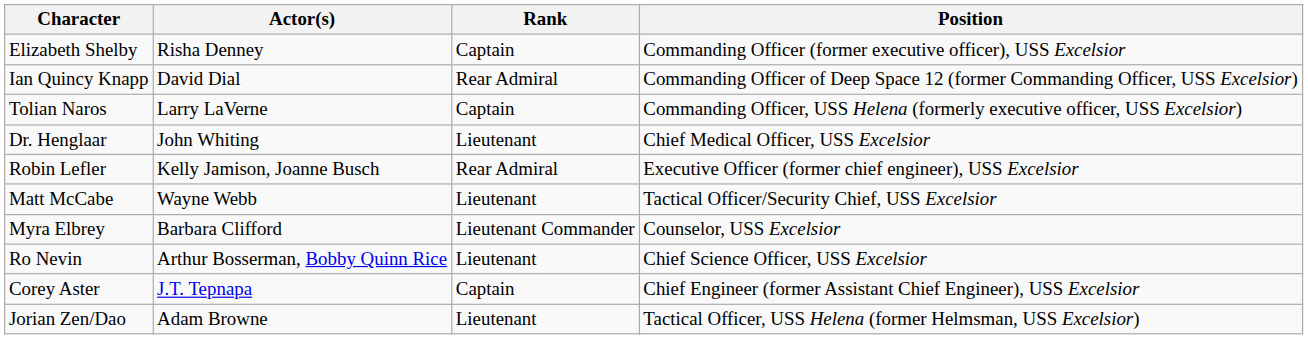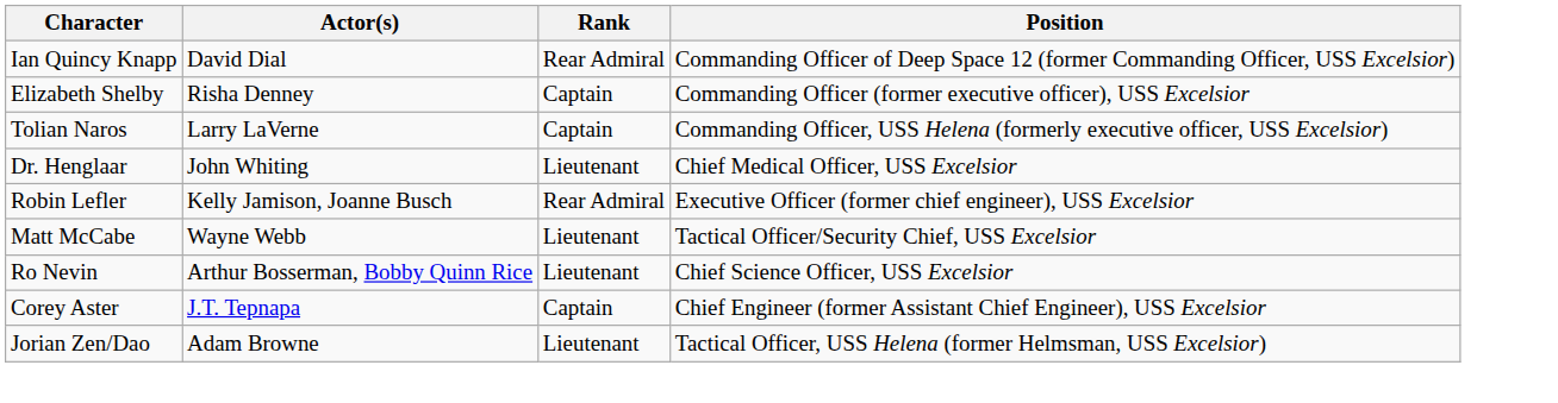 <table class="wikitable">
 <tr>
 <th>Character</th>
 <th>Actor(s)</th>
 <th>Rank</th>
 <th>Position</th>
 </tr>
 <tr>
+<td>Ian Quincy Knapp</td>
+<td>David Dial</td>
+<td>Rear Admiral</td>
+<td>Commanding Officer of Deep Space 12 (former Commanding Officer, USS <em>Excelsior</em>)</td>
+</tr>
+<tr>
 <td>Elizabeth Shelby</td>
 <td>Risha Denney</td>
 <td>Captain</td>
 <td>Commanding Officer (former executive officer), USS <em>Excelsior</em></td>
-</tr>
-<tr>
-<td>Ian Quincy Knapp</td>
-<td>David Dial</td>
-<td>Rear Admiral</td>
-<td>Commanding Officer of Deep Space 12 (former Commanding Officer, USS <em>Excelsior</em>)</td>
 </tr>
 <tr>
 <td>Tolian Naros</td>
 <td>Larry LaVerne</td>
 <td>Captain</td>
 <td>Commanding Officer, USS <em>Helena</em> (formerly executive officer, USS <em>Excelsior</em>)</td>
 </tr>
 <tr>
 <td>Dr. Henglaar</td>
 <td>John Whiting</td>
 <td>Lieutenant</td>
 <td>Chief Medical Officer, USS <em>Excelsior</em></td>
 </tr>
 <tr>
 <td>Robin Lefler</td>
 <td>Kelly Jamison, Joanne Busch</td>
 <td>Rear Admiral</td>
 <td>Executive Officer (former chief engineer), USS <em>Excelsior</em></td>
 </tr>
 <tr>
 <td>Matt McCabe</td>
 <td>Wayne Webb</td>
 <td>Lieutenant</td>
 <td>Tactical Officer/Security Chief, USS <em>Excelsior</em></td>
 </tr>
 <tr>
-<td>Myra Elbrey</td>
-<td>Barbara Clifford</td>
-<td>Lieutenant Commander</td>
-<td>Counselor, USS <em>Excelsior</em></td>
-</tr>
-<tr>
 <td>Ro Nevin</td>
 <td>Arthur Bosserman, <a href='#'>Bobby Quinn Rice</a></td>
 <td>Lieutenant</td>
 <td>Chief Science Officer, USS <em>Excelsior</em></td>
 </tr>
 <tr>
 <td>Corey Aster</td>
 <td><a href='#'>J.T. Tepnapa</a></td>
 <td>Captain</td>
 <td>Chief Engineer (former Assistant Chief Engineer), USS <em>Excelsior</em></td>
 </tr>
 <tr>
 <td>Jorian Zen/Dao</td>
 <td>Adam Browne</td>
 <td>Lieutenant</td>
 <td>Tactical Officer, USS <em>Helena</em> (former Helmsman, USS <em>Excelsior</em>)</td>
 </tr>
 </table>
